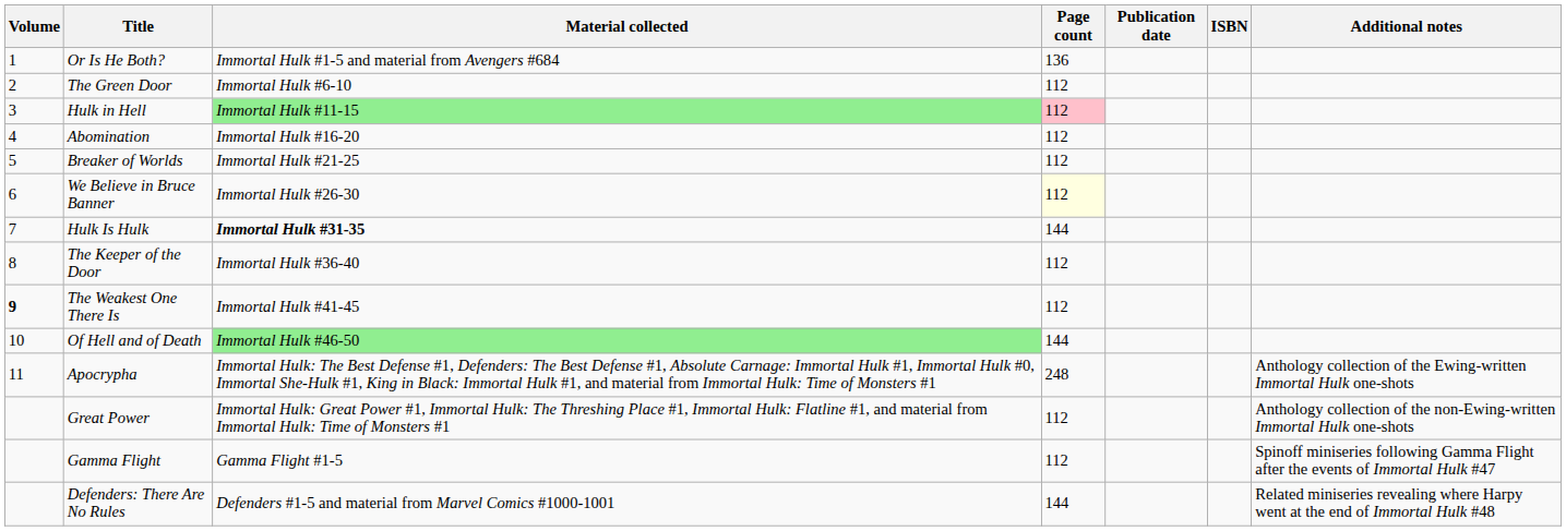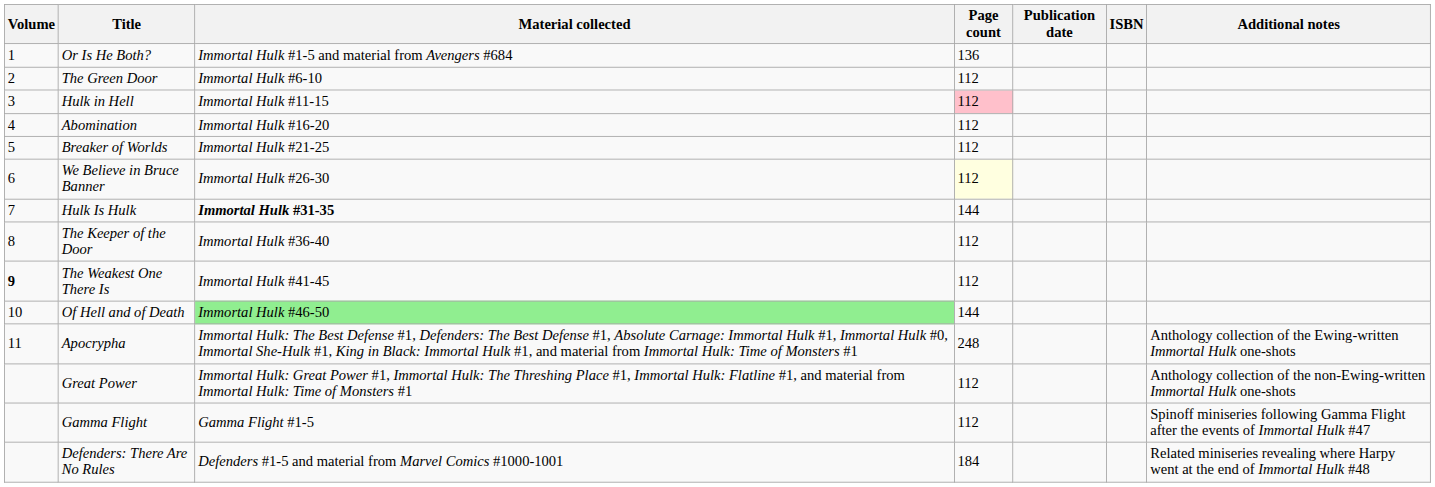 <table class="wikitable sortable">
 <tr>
 <th>Volume</th>
 <th class="unsortable">Title</th>
 <th class="unsortable">Material collected</th>
 <th>Page count</th>
 <th>Publication date</th>
 <th class="unsortable">ISBN</th>
 <th class="unsortable">Additional notes</th>
 </tr>
 <tr>
 <td>1</td>
 <td><em>Or Is He Both?</em></td>
 <td><em>Immortal Hulk</em> #1-5 and material from <em>Avengers</em> #684</td>
 <td>136</td>
 <td></td>
 <td></td>
 <td></td>
 </tr>
 <tr>
 <td>2</td>
 <td><em>The Green Door</em></td>
 <td><em>Immortal Hulk</em> #6-10</td>
 <td>112</td>
 <td></td>
 <td></td>
 <td></td>
 </tr>
 <tr>
 <td>3</td>
 <td><em>Hulk in Hell</em></td>
-<td style="background: lightgreen;"><em>Immortal Hulk</em> #11-15</td>
+<td><em>Immortal Hulk</em> #11-15</td>
 <td style="background: pink;">112</td>
 <td></td>
 <td></td>
 <td></td>
 </tr>
 <tr>
 <td>4</td>
 <td><em>Abomination</em></td>
 <td><em>Immortal Hulk</em> #16-20</td>
 <td>112</td>
 <td></td>
 <td></td>
 <td></td>
 </tr>
 <tr>
 <td>5</td>
 <td><em>Breaker of Worlds</em></td>
 <td><em>Immortal Hulk</em> #21-25</td>
 <td>112</td>
 <td></td>
 <td></td>
 <td></td>
 </tr>
 <tr>
 <td>6</td>
 <td><em>We Believe in Bruce Banner</em></td>
 <td><em>Immortal Hulk</em> #26-30</td>
 <td style="background: lightyellow;">112</td>
 <td></td>
 <td></td>
 <td></td>
 </tr>
 <tr>
 <td>7</td>
 <td><em>Hulk Is Hulk</em></td>
 <td><strong><em>Immortal Hulk</em> #31-35</strong></td>
 <td>144</td>
 <td></td>
 <td></td>
 <td></td>
 </tr>
 <tr>
 <td>8</td>
 <td><em>The Keeper of the Door</em></td>
 <td><em>Immortal Hulk</em> #36-40</td>
 <td>112</td>
 <td></td>
 <td></td>
 <td></td>
 </tr>
 <tr>
 <td><strong>9</strong></td>
 <td><em>The Weakest One There Is</em></td>
 <td><em>Immortal Hulk</em> #41-45</td>
 <td>112</td>
 <td></td>
 <td></td>
 <td></td>
 </tr>
 <tr>
 <td>10</td>
 <td><em>Of Hell and of Death</em></td>
 <td style="background: lightgreen;"><em>Immortal Hulk</em> #46-50</td>
 <td>144</td>
 <td></td>
 <td></td>
 <td></td>
 </tr>
 <tr>
 <td>11</td>
 <td><em>Apocrypha</em></td>
 <td><em>Immortal Hulk: The Best Defense</em> #1, <em>Defenders: The Best Defense</em> #1, <em>Absolute Carnage: Immortal Hulk</em> #1, <em>Immortal Hulk</em> #0, <em>Immortal She-Hulk</em> #1, <em>King in Black: Immortal Hulk</em> #1, and material from <em>Immortal Hulk: Time of Monsters</em> #1</td>
 <td>248</td>
 <td></td>
 <td></td>
 <td>Anthology collection of the Ewing-written <em>Immortal Hulk</em> one-shots</td>
 </tr>
 <tr>
 <td></td>
 <td><em>Great Power</em></td>
 <td><em>Immortal Hulk: Great Power</em> #1, <em>Immortal Hulk: The Threshing Place</em> #1, <em>Immortal Hulk: Flatline</em> #1, and material from <em>Immortal Hulk: Time of Monsters</em> #1</td>
 <td>112</td>
 <td></td>
 <td></td>
 <td>Anthology collection of the non-Ewing-written <em>Immortal Hulk</em> one-shots</td>
 </tr>
 <tr>
 <td></td>
 <td><em>Gamma Flight</em></td>
 <td><em>Gamma Flight</em> #1-5</td>
 <td>112</td>
 <td></td>
 <td></td>
 <td>Spinoff miniseries following Gamma Flight after the events of <em>Immortal Hulk</em> #47</td>
 </tr>
 <tr>
 <td></td>
 <td><em>Defenders: There Are No Rules</em></td>
 <td><em>Defenders</em> #1-5 and material from <em>Marvel Comics</em> #1000-1001</td>
-<td>144</td>
+<td>184</td>
 <td></td>
 <td></td>
 <td>Related miniseries revealing where Harpy went at the end of <em>Immortal Hulk</em> #48</td>
 </tr>
 </table>
